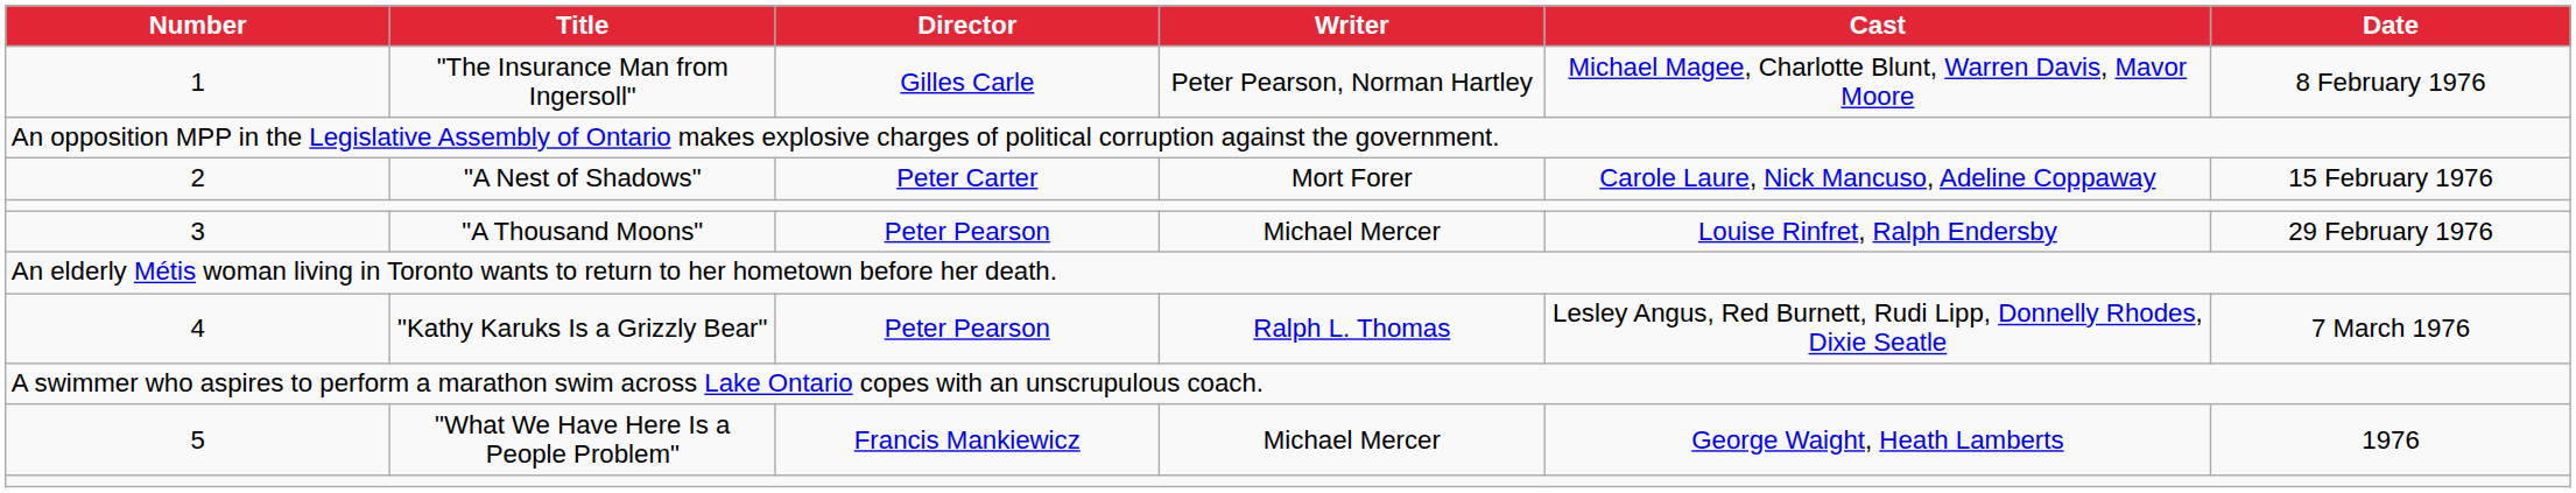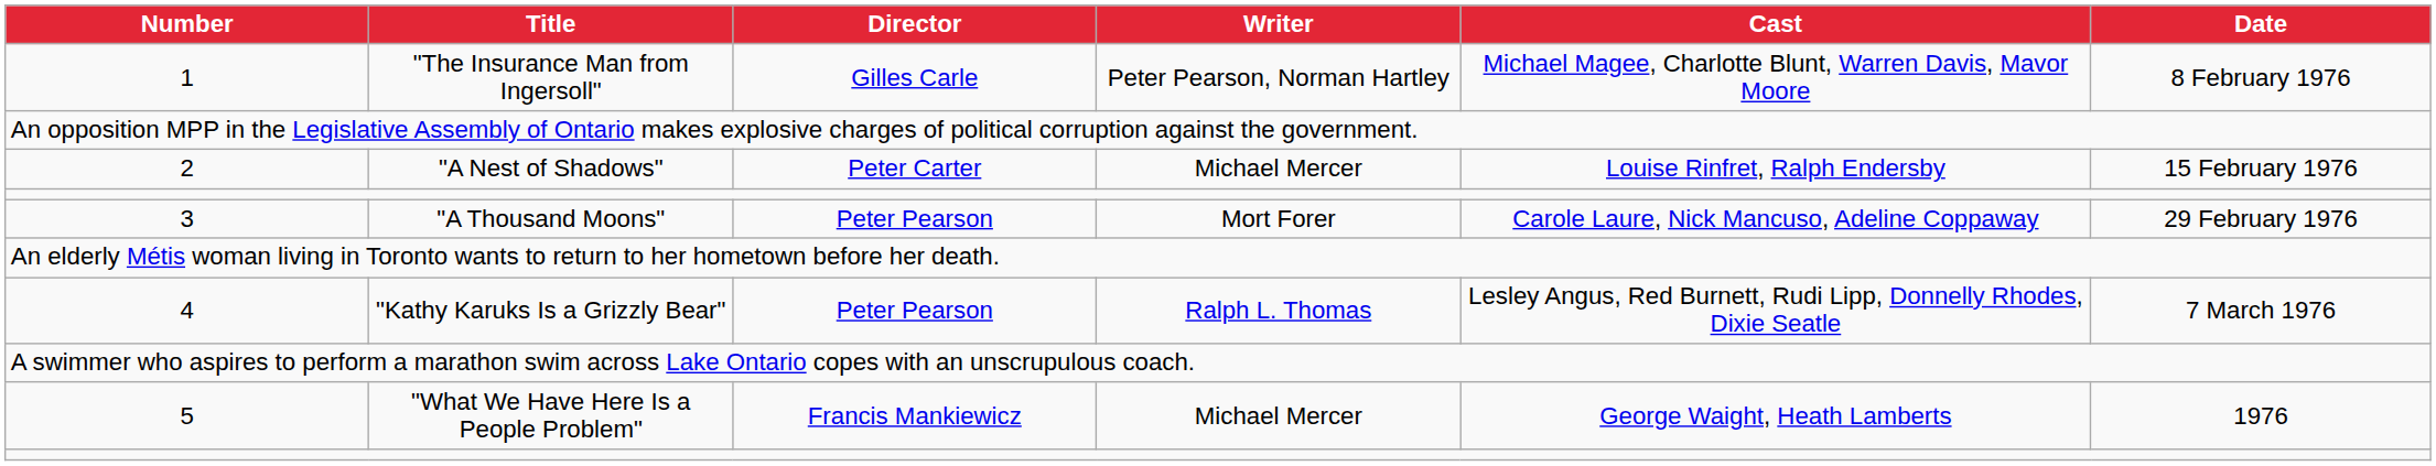 <table class="wikitable sortable" style="text-align:center" width=100%>
 <tr>
 <th style="background-color: #e32636; color: white; width:15%;">Number</th>
 <th style="background-color: #e32636; color: white; width:15%;">Title</th>
 <th style="background-color: #e32636; color: white; width:15%;">Director</th>
 <th style="background-color: #e32636; color: white; width:15%;">Writer</th>
 <th style="background-color: #e32636; color: white; width:26%;">Cast</th>
 <th style="background-color: #e32636; color: white; width:26%;">Date</th>
 </tr>
 <tr>
 <td>1</td>
 <td>"The Insurance Man from Ingersoll"</td>
 <td><a href='#'>Gilles Carle</a></td>
 <td>Peter Pearson, Norman Hartley</td>
 <td><a href='#'>Michael Magee</a>, Charlotte Blunt, <a href='#'>Warren Davis</a>, <a href='#'>Mavor Moore</a></td>
 <td>8 February 1976</td>
 </tr>
 <tr>
 <td align=left colspan=6>An opposition MPP in the <a href='#'>Legislative Assembly of Ontario</a> makes explosive charges of political corruption against the government.</td>
 </tr>
 <tr>
 <td>2</td>
 <td>"A Nest of Shadows"</td>
 <td><a href='#'>Peter Carter</a></td>
-<td>Mort Forer</td>
-<td><a href='#'>Carole Laure</a>, <a href='#'>Nick Mancuso</a>, <a href='#'>Adeline Coppaway</a></td>
+<td>Michael Mercer</td>
+<td><a href='#'>Louise Rinfret</a>, <a href='#'>Ralph Endersby</a></td>
 <td>15 February 1976</td>
 </tr>
 <tr>
 <td align=left colspan=6></td>
 </tr>
 <tr>
 <td>3</td>
 <td>"A Thousand Moons"</td>
 <td><a href='#'>Peter Pearson</a></td>
-<td>Michael Mercer</td>
-<td><a href='#'>Louise Rinfret</a>, <a href='#'>Ralph Endersby</a></td>
+<td>Mort Forer</td>
+<td><a href='#'>Carole Laure</a>, <a href='#'>Nick Mancuso</a>, <a href='#'>Adeline Coppaway</a></td>
 <td>29 February 1976</td>
 </tr>
 <tr>
 <td align=left colspan=6>An elderly <a href='#'>Métis</a> woman living in Toronto wants to return to her hometown before her death.</td>
 </tr>
 <tr>
 <td>4</td>
 <td>"Kathy Karuks Is a Grizzly Bear"</td>
 <td><a href='#'>Peter Pearson</a></td>
 <td><a href='#'>Ralph L. Thomas</a></td>
 <td>Lesley Angus, Red Burnett, Rudi Lipp, <a href='#'>Donnelly Rhodes</a>, <a href='#'>Dixie Seatle</a></td>
 <td>7 March 1976</td>
 </tr>
 <tr>
 <td align=left colspan=6>A swimmer who aspires to perform a marathon swim across <a href='#'>Lake Ontario</a> copes with an unscrupulous coach.</td>
 </tr>
 <tr>
 <td>5</td>
 <td>"What We Have Here Is a People Problem"</td>
 <td><a href='#'>Francis Mankiewicz</a></td>
 <td>Michael Mercer</td>
 <td><a href='#'>George Waight</a>, <a href='#'>Heath Lamberts</a></td>
 <td>1976</td>
 </tr>
 <tr>
 <td align=left colspan=6></td>
 </tr>
 </table>
